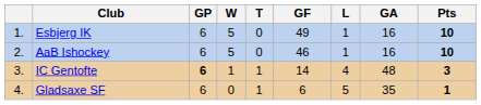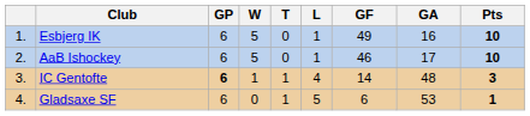 <table class="wikitable">
 <tr>
 <th width="30"></th>
 <th width="200">Club</th>
 <th width="30">GP</th>
 <th width="30">W</th>
 <th width="30">T</th>
+<th width="30">L</th>
 <th width="70">GF</th>
-<th width="30">L</th>
 <th width="70">GA</th>
 <th width="70">Pts</th>
 </tr>
 <tr bgcolor="#BCD2EE" align="center">
 <td>1.</td>
 <td align="left"><a href='#'>Esbjerg IK</a></td>
 <td>6</td>
 <td>5</td>
 <td>0</td>
+<td>1</td>
 <td>49</td>
-<td>1</td>
 <td>16</td>
 <td><strong>10</strong></td>
 </tr>
 <tr bgcolor="#BCD2EE" align="center">
 <td>2.</td>
 <td align="left"><a href='#'>AaB Ishockey</a></td>
 <td>6</td>
 <td>5</td>
 <td>0</td>
+<td>1</td>
 <td>46</td>
-<td>1</td>
-<td>16</td>
+<td>17</td>
 <td><strong>10</strong></td>
 </tr>
 <tr bgcolor="#EECFA1" align="center">
 <td>3.</td>
 <td align="left"><a href='#'>IC Gentofte</a></td>
 <td><strong>6</strong></td>
 <td>1</td>
 <td>1</td>
+<td>4</td>
 <td>14</td>
-<td>4</td>
 <td>48</td>
 <td><strong>3</strong></td>
 </tr>
 <tr bgcolor="#EECFA1" align="center">
 <td>4.</td>
 <td align="left"><a href='#'>Gladsaxe SF</a></td>
 <td>6</td>
 <td>0</td>
 <td>1</td>
+<td>5</td>
 <td>6</td>
-<td>5</td>
-<td>35</td>
+<td>53</td>
 <td><strong>1</strong></td>
 </tr>
 </table>
